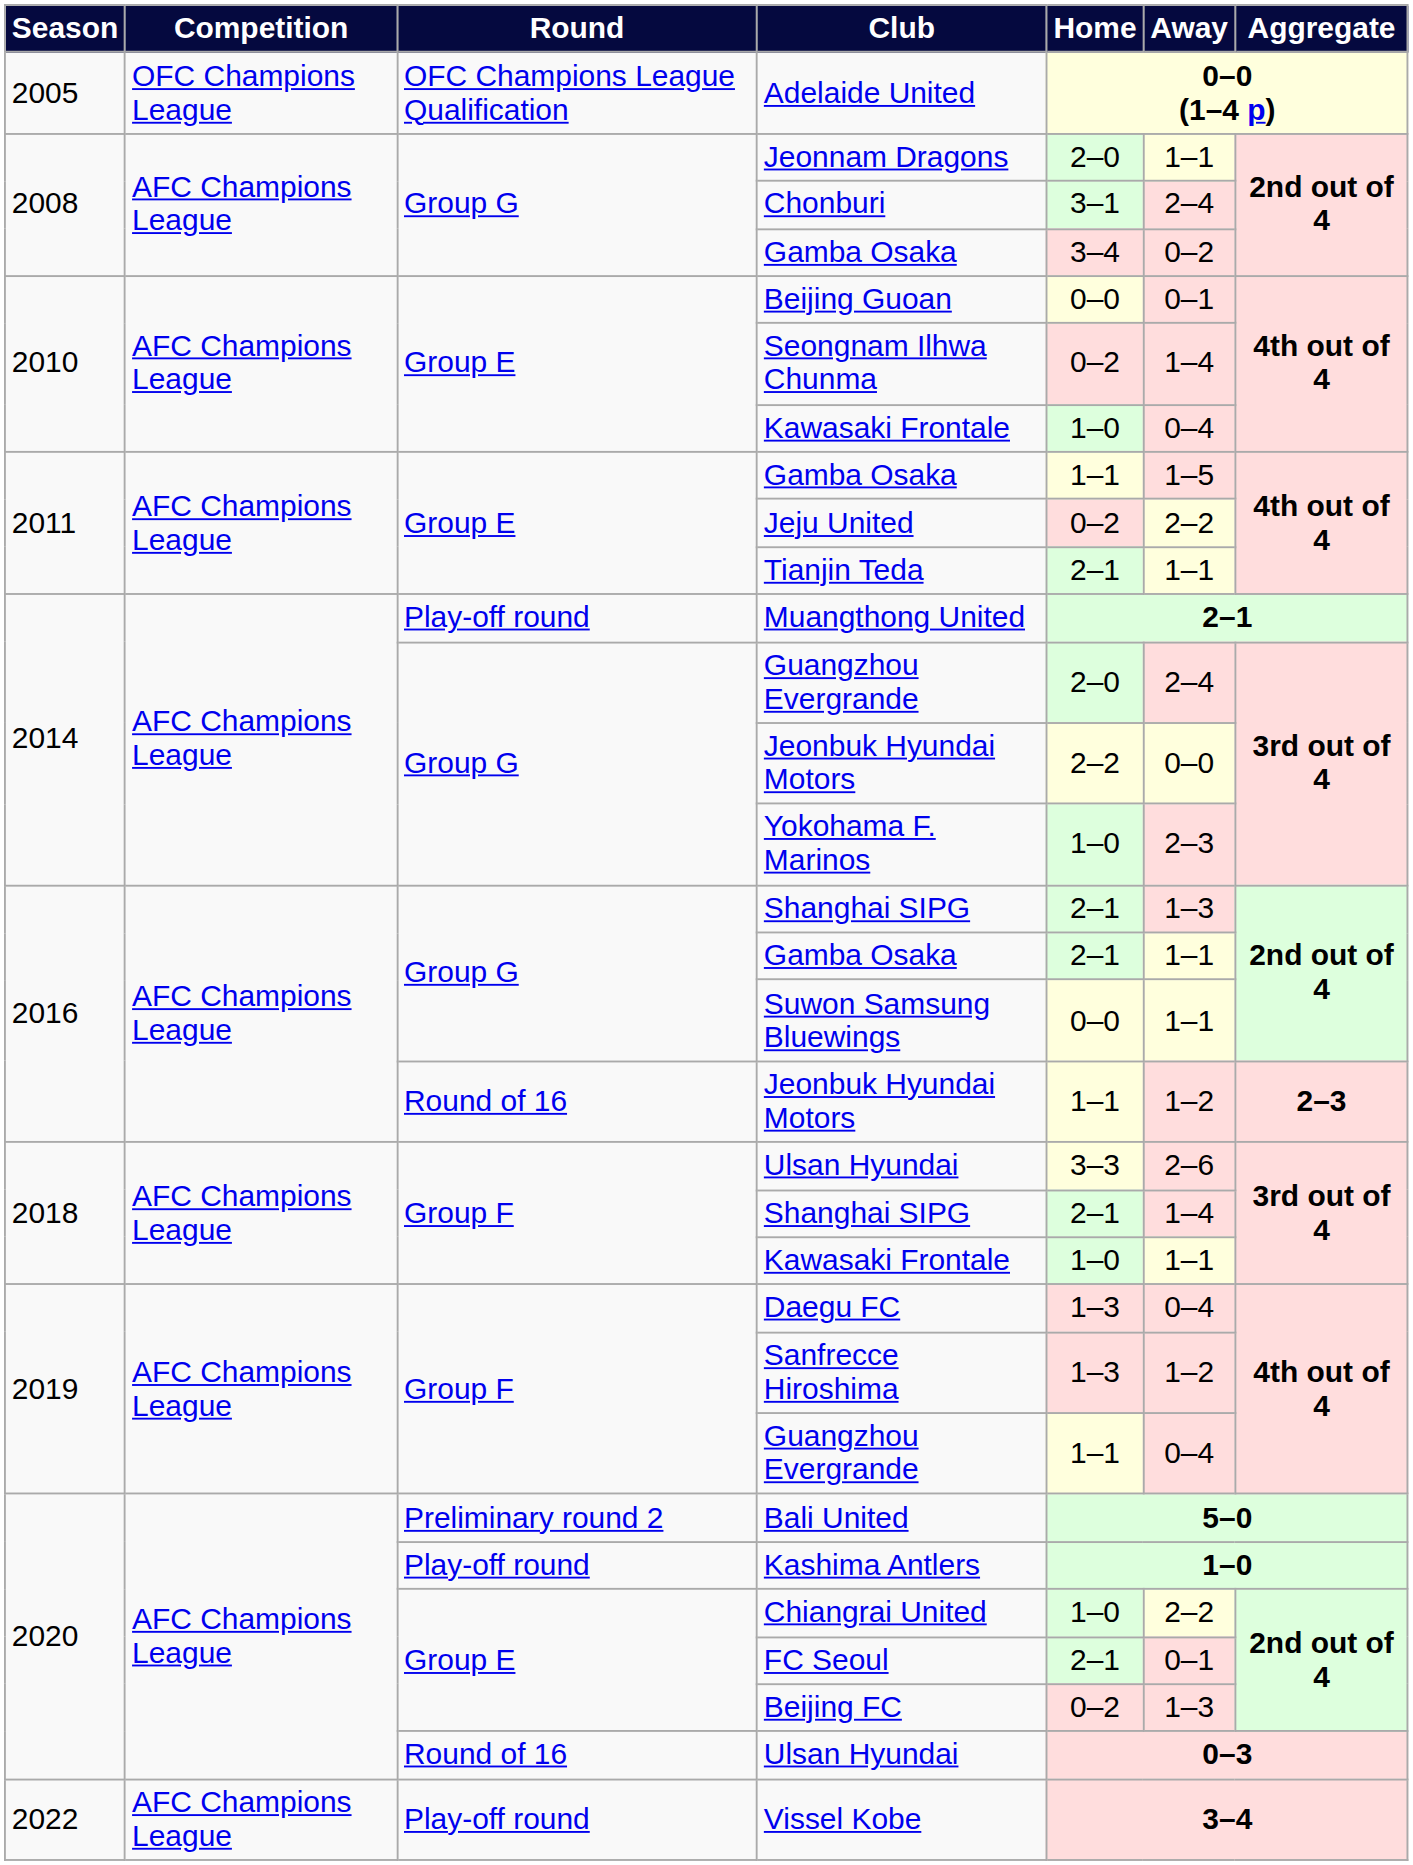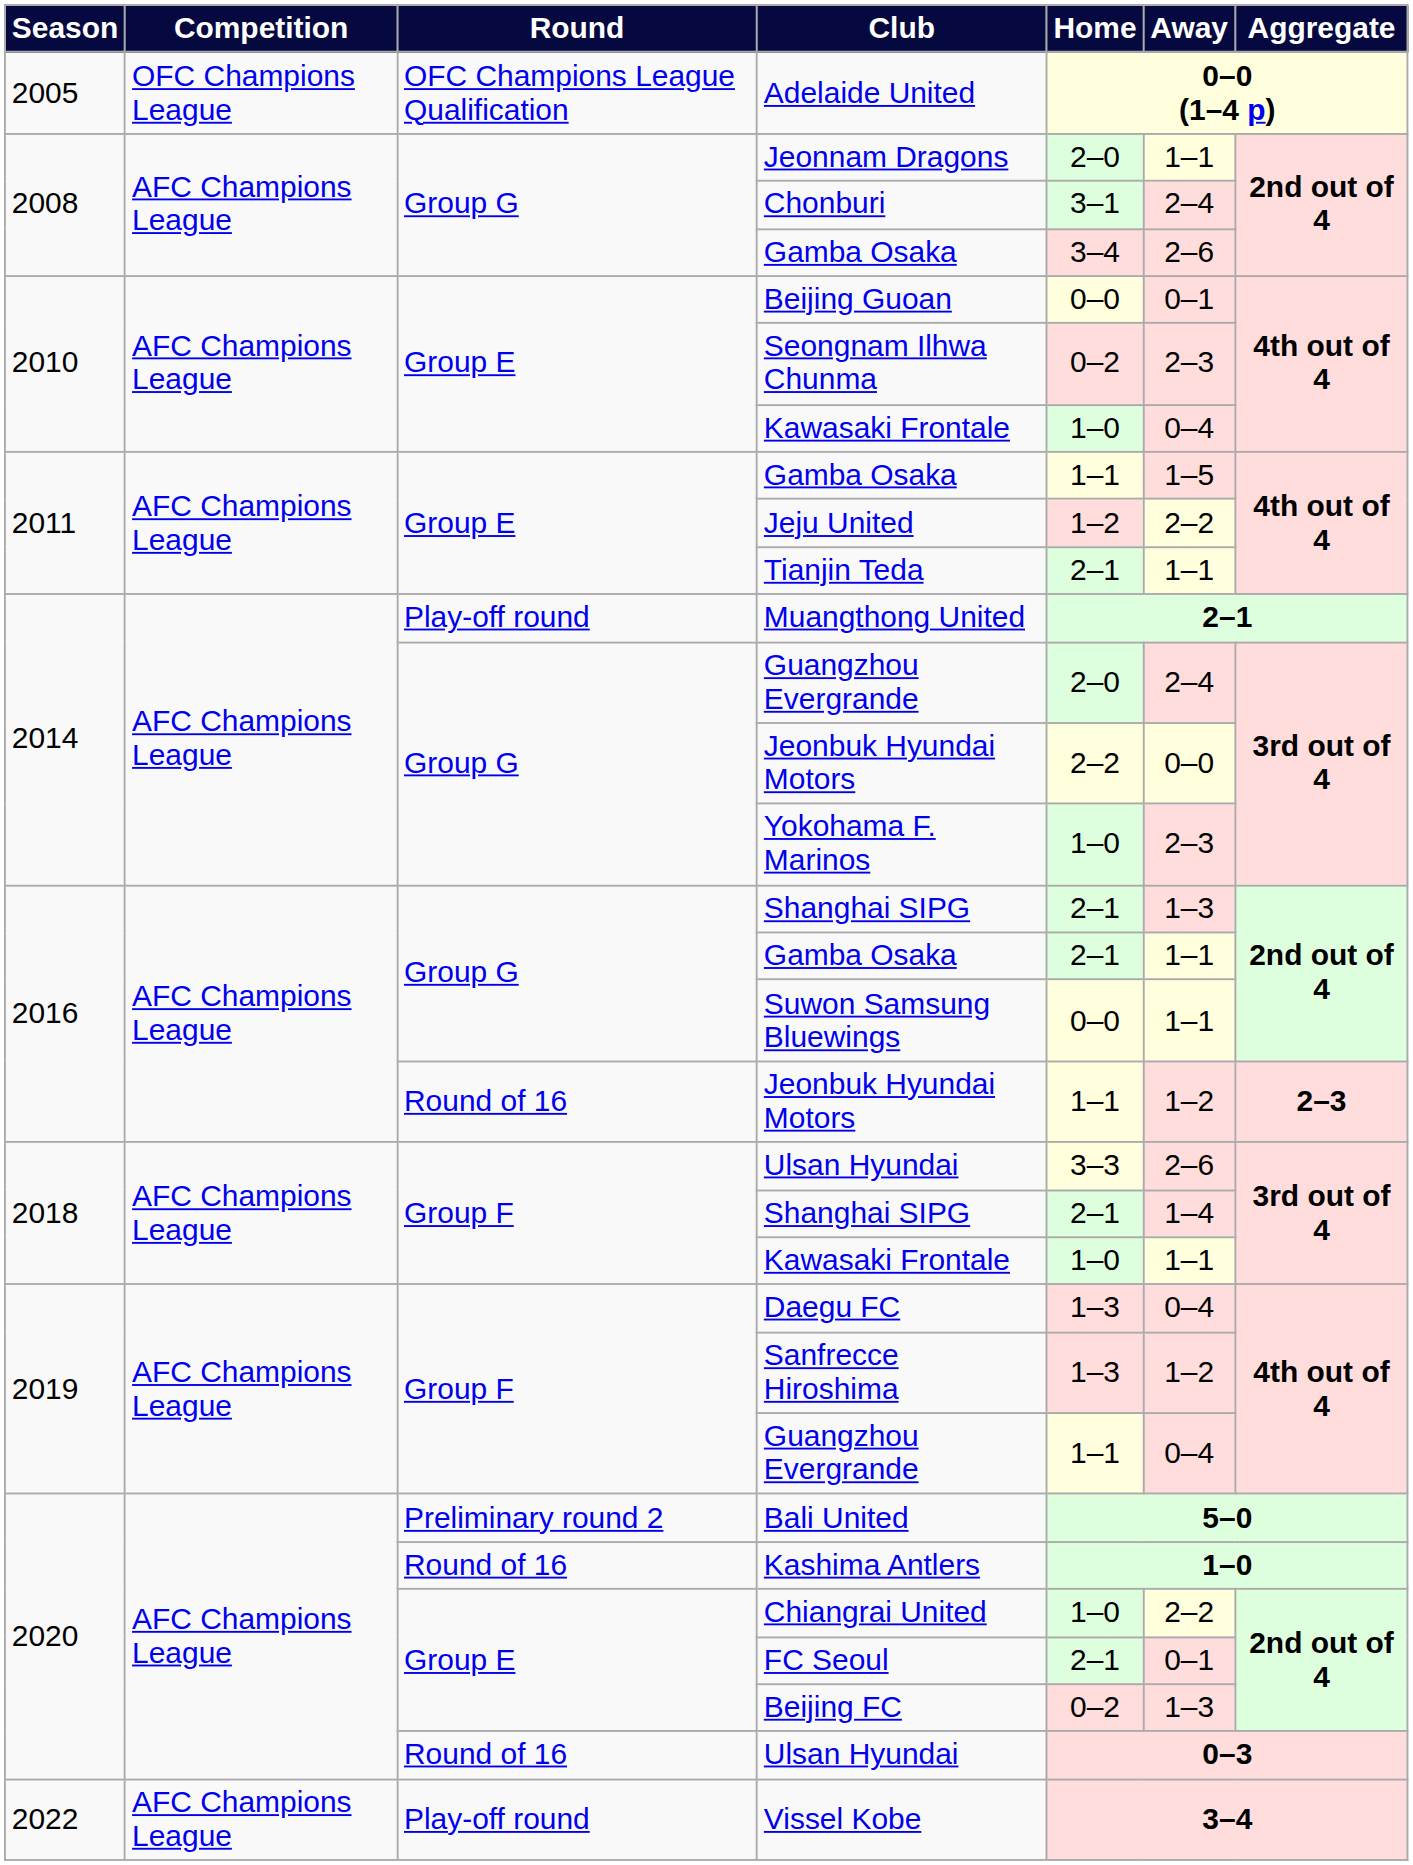 <table class="wikitable" style="width:85%;" ;>
 <tr>
 <th style="color:white; background:#05093f;">Season</th>
 <th style="color:white; background:#05093f;">Competition</th>
 <th style="color:white; background:#05093f;">Round</th>
 <th style="color:white; background:#05093f;">Club</th>
 <th style="color:white; background:#05093f;">Home</th>
 <th style="color:white; background:#05093f;">Away</th>
 <th style="color:white; background:#05093f;">Aggregate</th>
 </tr>
 <tr>
 <td>2005</td>
 <td><a href='#'>OFC Champions League</a></td>
 <td><a href='#'>OFC Champions League Qualification</a></td>
 <td> <a href='#'>Adelaide United</a></td>
 <td style="text-align:center; background:#ffffdd;" colspan="3"><strong>0–0 <br>(1–4 <a href='#'>p</a>)</strong></td>
 </tr>
 <tr>
 <td rowspan="3">2008</td>
 <td rowspan="3"><a href='#'>AFC Champions League</a></td>
 <td rowspan="3"><a href='#'>Group G</a></td>
 <td> <a href='#'>Jeonnam Dragons</a></td>
 <td style="text-align:center; background:#ddffdd;">2–0</td>
 <td style="text-align:center; background:#ffffdd;">1–1</td>
 <td rowspan="3" style="text-align:center; background:#ffdddd;"><strong>2nd out of 4</strong></td>
 </tr>
 <tr>
 <td> <a href='#'>Chonburi</a></td>
 <td style="text-align:center; background:#ddffdd;">3–1</td>
 <td style="text-align:center; background:#ffdddd;">2–4</td>
 </tr>
 <tr>
 <td> <a href='#'>Gamba Osaka</a></td>
 <td style="text-align:center; background:#ffdddd;">3–4</td>
-<td style="text-align:center; background:#ffdddd;">0–2</td>
+<td style="text-align:center; background:#ffdddd;">2–6</td>
 </tr>
 <tr>
 <td rowspan="3">2010</td>
 <td rowspan="3"><a href='#'>AFC Champions League</a></td>
 <td rowspan="3"><a href='#'>Group E</a></td>
 <td> <a href='#'>Beijing Guoan</a></td>
 <td style="text-align:center; background:#ffffdd;">0–0</td>
 <td style="text-align:center; background:#ffdddd;">0–1</td>
 <td rowspan="3" style="text-align:center; background:#ffdddd;"><strong>4th out of 4</strong></td>
 </tr>
 <tr>
 <td> <a href='#'>Seongnam Ilhwa Chunma</a></td>
 <td style="text-align:center; background:#ffdddd;">0–2</td>
-<td style="text-align:center; background:#ffdddd;">1–4</td>
+<td style="text-align:center; background:#ffdddd;">2–3</td>
 </tr>
 <tr>
 <td> <a href='#'>Kawasaki Frontale</a></td>
 <td style="text-align:center; background:#ddffdd;">1–0</td>
 <td style="text-align:center; background:#ffdddd;">0–4</td>
 </tr>
 <tr>
 <td rowspan="3">2011</td>
 <td rowspan="3"><a href='#'>AFC Champions League</a></td>
 <td rowspan="3"><a href='#'>Group E</a></td>
 <td> <a href='#'>Gamba Osaka</a></td>
 <td style="text-align:center; background:#ffffdd;">1–1</td>
 <td style="text-align:center; background:#ffdddd;">1–5</td>
 <td rowspan="3" style="text-align:center; background:#ffdddd;"><strong>4th out of 4</strong></td>
 </tr>
 <tr>
 <td> <a href='#'>Jeju United</a></td>
-<td style="text-align:center; background:#ffdddd;">0–2</td>
+<td style="text-align:center; background:#ffdddd;">1–2</td>
 <td style="text-align:center; background:#ffffdd;">2–2</td>
 </tr>
 <tr>
 <td> <a href='#'>Tianjin Teda</a></td>
 <td style="text-align:center; background:#ddffdd;">2–1</td>
 <td style="text-align:center; background:#ffffdd;">1–1</td>
 </tr>
 <tr>
 <td rowspan="4">2014</td>
 <td rowspan="4"><a href='#'>AFC Champions League</a></td>
 <td><a href='#'>Play-off round</a></td>
 <td> <a href='#'>Muangthong United</a></td>
 <td colspan="3" style="text-align:center; background:#ddffdd;"><strong>2–1</strong></td>
 </tr>
 <tr>
 <td rowspan="3"><a href='#'>Group G</a></td>
 <td> <a href='#'>Guangzhou Evergrande</a></td>
 <td style="text-align:center; background:#ddffdd;">2–0</td>
 <td style="text-align:center; background:#ffdddd;">2–4</td>
 <td rowspan="3" style="text-align:center; background:#ffdddd;"><strong>3rd out of 4</strong></td>
 </tr>
 <tr>
 <td> <a href='#'>Jeonbuk Hyundai Motors</a></td>
 <td style="text-align:center; background:#ffffdd;">2–2</td>
 <td style="text-align:center; background:#ffffdd;">0–0</td>
 </tr>
 <tr>
 <td> <a href='#'>Yokohama F. Marinos</a></td>
 <td style="text-align:center; background:#ddffdd;">1–0</td>
 <td style="text-align:center; background:#ffdddd;">2–3</td>
 </tr>
 <tr>
 <td rowspan="4">2016</td>
 <td rowspan="4"><a href='#'>AFC Champions League</a></td>
 <td rowspan="3"><a href='#'>Group G</a></td>
 <td> <a href='#'>Shanghai SIPG</a></td>
 <td style="text-align:center; background:#ddffdd;">2–1</td>
 <td style="text-align:center; background:#ffdddd;">1–3</td>
 <td rowspan="3" style="text-align:center; background:#ddffdd;"><strong>2nd out of 4</strong></td>
 </tr>
 <tr>
 <td> <a href='#'>Gamba Osaka</a></td>
 <td style="text-align:center; background:#ddffdd;">2–1</td>
 <td style="text-align:center; background:#ffffdd;">1–1</td>
 </tr>
 <tr>
 <td> <a href='#'>Suwon Samsung Bluewings</a></td>
 <td style="text-align:center; background:#ffffdd;">0–0</td>
 <td style="text-align:center; background:#ffffdd;">1–1</td>
 </tr>
 <tr>
 <td><a href='#'>Round of 16</a></td>
 <td> <a href='#'>Jeonbuk Hyundai Motors</a></td>
 <td style="text-align:center; background:#ffffdd;">1–1</td>
 <td style="text-align:center; background:#ffdddd;">1–2</td>
 <td style="text-align:center; background:#ffdddd;"><strong>2–3</strong></td>
 </tr>
 <tr>
 <td rowspan="3">2018</td>
 <td rowspan="3"><a href='#'>AFC Champions League</a></td>
 <td rowspan="3"><a href='#'>Group F</a></td>
 <td> <a href='#'>Ulsan Hyundai</a></td>
 <td style="text-align:center; background:#ffffdd;">3–3</td>
 <td style="text-align:center; background:#ffdddd;">2–6</td>
 <td rowspan="3" style="text-align:center; background:#ffdddd;"><strong>3rd out of 4</strong></td>
 </tr>
 <tr>
 <td> <a href='#'>Shanghai SIPG</a></td>
 <td style="text-align:center; background:#ddffdd;">2–1</td>
 <td style="text-align:center; background:#ffdddd;">1–4</td>
 </tr>
 <tr>
 <td> <a href='#'>Kawasaki Frontale</a></td>
 <td style="text-align:center; background:#ddffdd;">1–0</td>
 <td style="text-align:center; background:#ffffdd;">1–1</td>
 </tr>
 <tr>
 <td rowspan="3">2019</td>
 <td rowspan="3"><a href='#'>AFC Champions League</a></td>
 <td rowspan="3"><a href='#'>Group F</a></td>
 <td> <a href='#'>Daegu FC</a></td>
 <td style="text-align:center; background:#ffdddd;">1–3</td>
 <td style="text-align:center; background:#ffdddd;">0–4</td>
 <td rowspan="3" style="text-align:center; background:#ffdddd;"><strong>4th out of 4</strong></td>
 </tr>
 <tr>
 <td> <a href='#'>Sanfrecce Hiroshima</a></td>
 <td style="text-align:center; background:#ffdddd;">1–3</td>
 <td style="text-align:center; background:#ffdddd;">1–2</td>
 </tr>
 <tr>
 <td> <a href='#'>Guangzhou Evergrande</a></td>
 <td style="text-align:center; background:#ffffdd;">1–1</td>
 <td style="text-align:center; background:#ffdddd;">0–4</td>
 </tr>
 <tr>
 <td rowspan="6">2020</td>
 <td rowspan="6"><a href='#'>AFC Champions League</a></td>
 <td><a href='#'>Preliminary round 2</a></td>
 <td> <a href='#'>Bali United</a></td>
 <td colspan="3" style="text-align:center; background:#ddffdd;"><strong>5–0</strong></td>
 </tr>
 <tr>
-<td><a href='#'>Play-off round</a></td>
+<td><a href='#'>Round of 16</a></td>
 <td> <a href='#'>Kashima Antlers</a></td>
 <td colspan="3" style="text-align:center; background:#ddffdd;"><strong>1–0</strong></td>
 </tr>
 <tr>
 <td rowspan="3"><a href='#'>Group E</a></td>
 <td> <a href='#'>Chiangrai United</a></td>
 <td style="text-align:center; background:#ddffdd;">1–0</td>
 <td style="text-align:center; background:#ffffdd;">2–2</td>
 <td rowspan="3" style="text-align:center; background:#ddffdd;"><strong>2nd out of 4</strong></td>
 </tr>
 <tr>
 <td> <a href='#'>FC Seoul</a></td>
 <td style="text-align:center; background:#ddffdd;">2–1</td>
 <td style="text-align:center; background:#ffdddd;">0–1</td>
 </tr>
 <tr>
 <td> <a href='#'>Beijing FC</a></td>
 <td style="text-align:center; background:#ffdddd;">0–2</td>
 <td style="text-align:center; background:#ffdddd;">1–3</td>
 </tr>
 <tr>
 <td><a href='#'>Round of 16</a></td>
 <td> <a href='#'>Ulsan Hyundai</a></td>
 <td colspan="3" style="text-align:center; background:#ffdddd;"><strong>0–3</strong></td>
 </tr>
 <tr>
 <td>2022</td>
 <td><a href='#'>AFC Champions League</a></td>
 <td><a href='#'>Play-off round</a></td>
 <td> <a href='#'>Vissel Kobe</a></td>
 <td colspan="3" style="text-align:center; background:#ffdddd;"><strong>3–4 </strong></td>
 </tr>
 </table>
